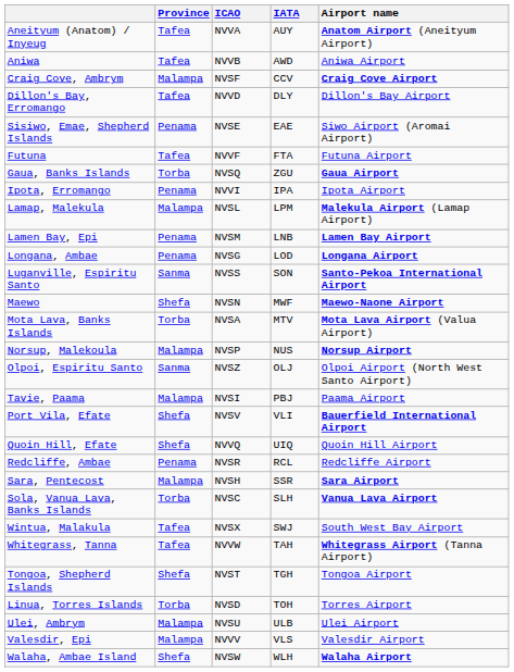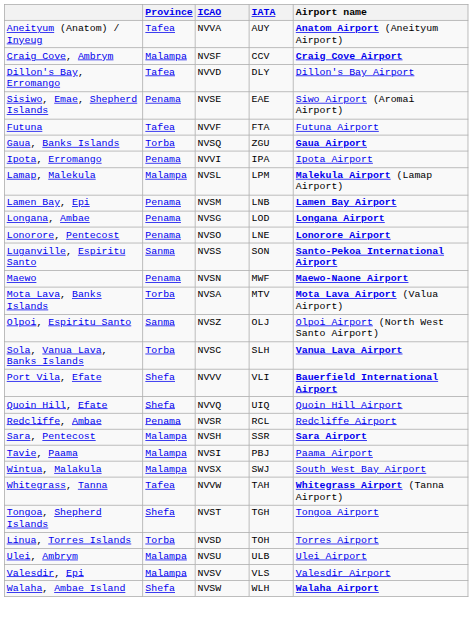 <table class="wikitable sortable">
 <tr valign=baseline>
 <th style="text-align:left;"></th>
 <th style="text-align:left;"><a href='#'>Province</a></th>
 <th style="text-align:left; width:5em;"><a href='#'>ICAO</a></th>
 <th style="text-align:left; width:4em;"><a href='#'>IATA</a></th>
 <th style="text-align:left;">Airport name</th>
 </tr>
 <tr valign=top>
 <td><a href='#'>Aneityum</a> (Anatom) / <a href='#'>Inyeug</a></td>
 <td><a href='#'>Tafea</a></td>
 <td>NVVA</td>
 <td>AUY</td>
 <td><strong><a href='#'>Anatom Airport</a></strong> (Aneityum Airport)</td>
-</tr>
-<tr valign=top>
-<td><a href='#'>Aniwa</a></td>
-<td><a href='#'>Tafea</a></td>
-<td>NVVB</td>
-<td>AWD</td>
-<td><a href='#'>Aniwa Airport</a></td>
 </tr>
 <tr valign=top>
 <td><a href='#'>Craig Cove</a>, <a href='#'>Ambrym</a></td>
 <td><a href='#'>Malampa</a></td>
 <td>NVSF</td>
 <td>CCV</td>
 <td><strong><a href='#'>Craig Cove Airport</a></strong></td>
 </tr>
 <tr valign=top>
 <td><a href='#'>Dillon's Bay</a>, <a href='#'>Erromango</a></td>
 <td><a href='#'>Tafea</a></td>
 <td>NVVD</td>
 <td>DLY</td>
 <td><a href='#'>Dillon's Bay Airport</a></td>
 </tr>
 <tr valign=top>
 <td><a href='#'>Sisiwo</a>, <a href='#'>Emae</a>, <a href='#'>Shepherd Islands</a></td>
 <td><a href='#'>Penama</a></td>
 <td>NVSE</td>
 <td>EAE</td>
 <td><a href='#'>Siwo Airport</a> (Aromai Airport)</td>
 </tr>
 <tr valign=top>
 <td><a href='#'>Futuna</a></td>
 <td><a href='#'>Tafea</a></td>
 <td>NVVF</td>
 <td>FTA</td>
 <td><a href='#'>Futuna Airport</a></td>
 </tr>
 <tr valign=top>
 <td><a href='#'>Gaua</a>, <a href='#'>Banks Islands</a></td>
 <td><a href='#'>Torba</a></td>
 <td>NVSQ</td>
 <td>ZGU</td>
 <td><strong><a href='#'>Gaua Airport</a></strong></td>
 </tr>
 <tr valign=top>
 <td><a href='#'>Ipota</a>, <a href='#'>Erromango</a></td>
 <td><a href='#'>Penama</a></td>
 <td>NVVI</td>
 <td>IPA</td>
 <td><a href='#'>Ipota Airport</a></td>
 </tr>
 <tr valign=top>
 <td><a href='#'>Lamap</a>, <a href='#'>Malekula</a></td>
 <td><a href='#'>Malampa</a></td>
 <td>NVSL</td>
 <td>LPM</td>
 <td><strong><a href='#'>Malekula Airport</a></strong> (Lamap Airport)</td>
 </tr>
 <tr valign=top>
 <td><a href='#'>Lamen Bay</a>, <a href='#'>Epi</a></td>
 <td><a href='#'>Penama</a></td>
 <td>NVSM</td>
 <td>LNB</td>
 <td><strong><a href='#'>Lamen Bay Airport</a></strong></td>
 </tr>
 <tr valign=top>
 <td><a href='#'>Longana</a>, <a href='#'>Ambae</a></td>
 <td><a href='#'>Penama</a></td>
 <td>NVSG</td>
 <td>LOD</td>
 <td><strong><a href='#'>Longana Airport</a></strong></td>
 </tr>
 <tr valign=top>
+<td><a href='#'>Lonorore</a>, <a href='#'>Pentecost</a></td>
+<td><a href='#'>Penama</a></td>
+<td>NVSO</td>
+<td>LNE</td>
+<td><strong><a href='#'>Lonorore Airport</a></strong></td>
+</tr>
+<tr valign=top>
 <td><a href='#'>Luganville</a>, <a href='#'>Espiritu Santo</a></td>
 <td><a href='#'>Sanma</a></td>
 <td>NVSS</td>
 <td>SON</td>
 <td><strong><a href='#'>Santo-Pekoa International Airport</a></strong></td>
 </tr>
 <tr valign=top>
 <td><a href='#'>Maewo</a></td>
-<td><a href='#'>Shefa</a></td>
+<td><a href='#'>Penama</a></td>
 <td>NVSN</td>
 <td>MWF</td>
 <td><strong><a href='#'>Maewo-Naone Airport</a></strong></td>
 </tr>
 <tr valign=top>
 <td><a href='#'>Mota Lava</a>, <a href='#'>Banks Islands</a></td>
 <td><a href='#'>Torba</a></td>
 <td>NVSA</td>
 <td>MTV</td>
 <td><strong><a href='#'>Mota Lava Airport</a></strong> (Valua Airport)</td>
 </tr>
 <tr valign=top>
-<td><a href='#'>Norsup</a>, <a href='#'>Malekoula</a></td>
-<td><a href='#'>Malampa</a></td>
-<td>NVSP</td>
-<td>NUS</td>
-<td><strong><a href='#'>Norsup Airport</a></strong></td>
-</tr>
-<tr valign=top>
 <td><a href='#'>Olpoi</a>, <a href='#'>Espiritu Santo</a></td>
 <td><a href='#'>Sanma</a></td>
 <td>NVSZ</td>
 <td>OLJ</td>
 <td><a href='#'>Olpoi Airport</a> (North West Santo Airport)</td>
 </tr>
 <tr valign=top>
-<td><a href='#'>Tavie</a>, <a href='#'>Paama</a></td>
-<td><a href='#'>Malampa</a></td>
-<td>NVSI</td>
-<td>PBJ</td>
-<td><a href='#'>Paama Airport</a></td>
+<td><a href='#'>Sola</a>, <a href='#'>Vanua Lava</a>, <a href='#'>Banks Islands</a></td>
+<td><a href='#'>Torba</a></td>
+<td>NVSC</td>
+<td>SLH</td>
+<td><strong><a href='#'>Vanua Lava Airport</a></strong></td>
 </tr>
 <tr valign=top>
 <td><a href='#'>Port Vila</a>, <a href='#'>Efate</a></td>
 <td><a href='#'>Shefa</a></td>
-<td>NVSV</td>
+<td>NVVV</td>
 <td>VLI</td>
 <td><strong><a href='#'>Bauerfield International Airport</a></strong></td>
 </tr>
 <tr valign=top>
 <td><a href='#'>Quoin Hill</a>, <a href='#'>Efate</a></td>
 <td><a href='#'>Shefa</a></td>
 <td>NVVQ</td>
 <td>UIQ</td>
 <td><a href='#'>Quoin Hill Airport</a></td>
 </tr>
 <tr valign=top>
 <td><a href='#'>Redcliffe</a>, <a href='#'>Ambae</a></td>
 <td><a href='#'>Penama</a></td>
 <td>NVSR</td>
 <td>RCL</td>
 <td><a href='#'>Redcliffe Airport</a></td>
 </tr>
 <tr valign=top>
 <td><a href='#'>Sara</a>, <a href='#'>Pentecost</a></td>
 <td><a href='#'>Malampa</a></td>
 <td>NVSH</td>
 <td>SSR</td>
 <td><strong><a href='#'>Sara Airport</a></strong></td>
 </tr>
 <tr valign=top>
-<td><a href='#'>Sola</a>, <a href='#'>Vanua Lava</a>, <a href='#'>Banks Islands</a></td>
-<td><a href='#'>Torba</a></td>
-<td>NVSC</td>
-<td>SLH</td>
-<td><strong><a href='#'>Vanua Lava Airport</a></strong></td>
+<td><a href='#'>Tavie</a>, <a href='#'>Paama</a></td>
+<td><a href='#'>Malampa</a></td>
+<td>NVSI</td>
+<td>PBJ</td>
+<td><a href='#'>Paama Airport</a></td>
 </tr>
 <tr valign=top>
 <td><a href='#'>Wintua</a>, <a href='#'>Malakula</a></td>
-<td><a href='#'>Tafea</a></td>
+<td><a href='#'>Malampa</a></td>
 <td>NVSX</td>
 <td>SWJ</td>
 <td><a href='#'>South West Bay Airport</a></td>
 </tr>
 <tr valign=top>
 <td><a href='#'>Whitegrass</a>, <a href='#'>Tanna</a></td>
 <td><a href='#'>Tafea</a></td>
 <td>NVVW</td>
 <td>TAH</td>
 <td><strong><a href='#'>Whitegrass Airport</a></strong> (Tanna Airport)</td>
 </tr>
 <tr valign=top>
 <td><a href='#'>Tongoa</a>, <a href='#'>Shepherd Islands</a></td>
 <td><a href='#'>Shefa</a></td>
 <td>NVST</td>
 <td>TGH</td>
 <td><a href='#'>Tongoa Airport</a></td>
 </tr>
 <tr valign=top>
 <td><a href='#'>Linua</a>, <a href='#'>Torres Islands</a></td>
 <td><a href='#'>Torba</a></td>
 <td>NVSD</td>
 <td>TOH</td>
 <td><a href='#'>Torres Airport</a></td>
 </tr>
 <tr valign=top>
 <td><a href='#'>Ulei</a>, <a href='#'>Ambrym</a></td>
 <td><a href='#'>Malampa</a></td>
 <td>NVSU</td>
 <td>ULB</td>
 <td><a href='#'>Ulei Airport</a></td>
 </tr>
 <tr valign=top>
 <td><a href='#'>Valesdir</a>, <a href='#'>Epi</a></td>
 <td><a href='#'>Malampa</a></td>
-<td>NVVV</td>
+<td>NVSV</td>
 <td>VLS</td>
 <td><a href='#'>Valesdir Airport</a></td>
 </tr>
 <tr valign=top>
 <td><a href='#'>Walaha</a>, <a href='#'>Ambae Island</a></td>
 <td><a href='#'>Shefa</a></td>
 <td>NVSW</td>
 <td>WLH</td>
 <td><strong><a href='#'>Walaha Airport</a></strong></td>
 </tr>
 </table>
